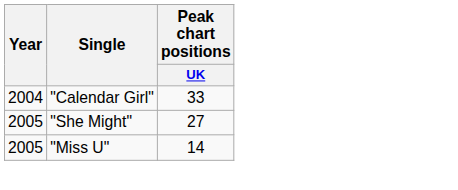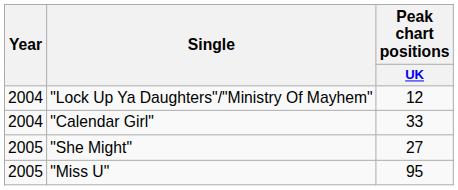 <table class="wikitable" style="text-align:center;">
 <tr>
 <th rowspan="2">Year</th>
 <th rowspan="2">Single</th>
 <th>Peak chart positions</th>
 </tr>
 <tr style="font-size:smaller;">
 <th style="width:40px;"><a href='#'>UK</a></th>
+</tr>
+<tr>
+<td>2004</td>
+<td style="text-align:left;">"Lock Up Ya Daughters"/"Ministry Of Mayhem"</td>
+<td>12</td>
 </tr>
 <tr>
 <td>2004</td>
 <td style="text-align:left;">"Calendar Girl"</td>
 <td>33</td>
 </tr>
 <tr>
 <td>2005</td>
 <td style="text-align:left;">"She Might"</td>
 <td>27</td>
 </tr>
 <tr>
 <td>2005</td>
 <td style="text-align:left;">"Miss U"</td>
-<td>14</td>
+<td>95</td>
 </tr>
 </table>
